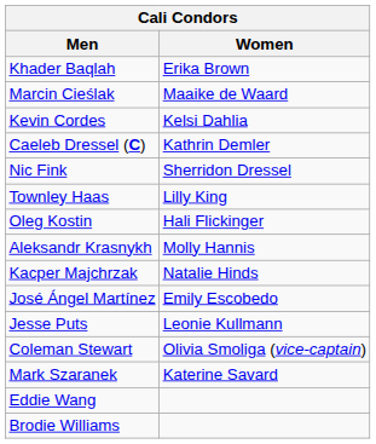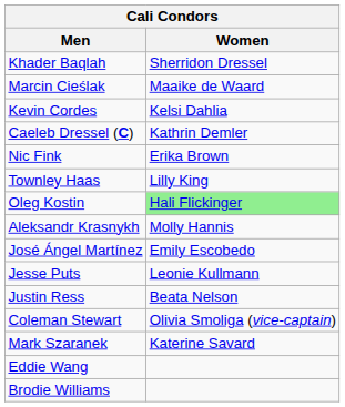 <table class="wikitable">
 <tr>
 <th colspan="2"> Cali Condors</th>
 </tr>
 <tr>
 <th>Men</th>
 <th>Women</th>
 </tr>
 <tr>
 <td> <a href='#'>Khader Baqlah</a></td>
-<td> <a href='#'>Erika Brown</a></td>
+<td> <a href='#'>Sherridon Dressel</a></td>
 </tr>
 <tr>
 <td> <a href='#'>Marcin Cieślak</a></td>
 <td> <a href='#'>Maaike de Waard</a></td>
 </tr>
 <tr>
 <td> <a href='#'>Kevin Cordes</a></td>
 <td> <a href='#'>Kelsi Dahlia</a></td>
 </tr>
 <tr>
 <td> <a href='#'>Caeleb Dressel</a> (<strong><a href='#'>C</a></strong>)</td>
 <td> <a href='#'>Kathrin Demler</a></td>
 </tr>
 <tr>
 <td> <a href='#'>Nic Fink</a></td>
-<td> <a href='#'>Sherridon Dressel</a></td>
+<td> <a href='#'>Erika Brown</a></td>
 </tr>
 <tr>
 <td> <a href='#'>Townley Haas</a></td>
 <td> <a href='#'>Lilly King</a></td>
 </tr>
 <tr>
 <td> <a href='#'>Oleg Kostin</a></td>
-<td> <a href='#'>Hali Flickinger</a></td>
+<td style="background: lightgreen;"> <a href='#'>Hali Flickinger</a></td>
 </tr>
 <tr>
 <td> <a href='#'>Aleksandr Krasnykh</a></td>
 <td> <a href='#'>Molly Hannis</a></td>
-</tr>
-<tr>
-<td> <a href='#'>Kacper Majchrzak</a></td>
-<td> <a href='#'>Natalie Hinds</a></td>
 </tr>
 <tr>
 <td> <a href='#'>José Ángel Martínez</a></td>
 <td> <a href='#'>Emily Escobedo</a></td>
 </tr>
 <tr>
 <td> <a href='#'>Jesse Puts</a></td>
 <td> <a href='#'>Leonie Kullmann</a></td>
+</tr>
+<tr>
+<td> <a href='#'>Justin Ress</a></td>
+<td> <a href='#'>Beata Nelson</a></td>
 </tr>
 <tr>
 <td> <a href='#'>Coleman Stewart</a></td>
 <td> <a href='#'>Olivia Smoliga</a> (<em><a href='#'>vice-captain</a></em>)</td>
 </tr>
 <tr>
 <td> <a href='#'>Mark Szaranek</a></td>
 <td> <a href='#'>Katerine Savard</a></td>
 </tr>
 <tr>
 <td> <a href='#'>Eddie Wang</a></td>
 <td></td>
 </tr>
 <tr>
 <td> <a href='#'>Brodie Williams</a></td>
 <td></td>
 </tr>
 </table>
